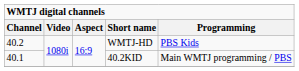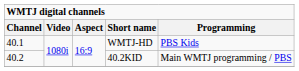 <table class="wikitable">
 <tr>
 <td colspan='5'><strong>WMTJ digital channels</strong></td>
 </tr>
 <tr>
 <th>Channel</th>
 <th>Video</th>
 <th>Aspect</th>
 <th>Short name</th>
 <th>Programming</th>
 </tr>
 <tr>
-<td>40.2</td>
+<td>40.1</td>
 <td rowspan=2><a href='#'>1080i</a></td>
 <td rowspan=2><a href='#'>16:9</a></td>
 <td>WMTJ-HD</td>
 <td><a href='#'>PBS Kids</a></td>
 </tr>
 <tr>
-<td>40.1</td>
+<td>40.2</td>
 <td>40.2KID</td>
 <td>Main WMTJ programming / <a href='#'>PBS</a></td>
 </tr>
 <tr>
 </tr>
 </table>
